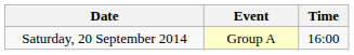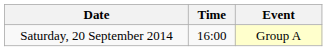 <table class = "wikitable" style="text-align:center;">
 <tr>
 <th width=220>Date</th>
+<th width=50>Time</th>
 <th width=100>Event</th>
-<th width=50>Time</th>
 </tr>
 <tr>
 <td>Saturday, 20 September 2014</td>
+<td>16:00</td>
 <td bgcolor=ffffcc>Group A</td>
-<td>16:00</td>
 </tr>
 </table>
